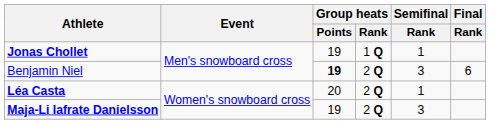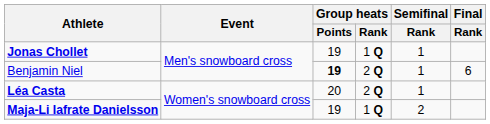 <table class="wikitable" style="font-size:90%">
 <tr>
 <th rowspan=2>Athlete</th>
 <th rowspan=2>Event</th>
 <th colspan=2>Group heats</th>
 <th>Semifinal</th>
 <th>Final</th>
 </tr>
 <tr style="font-size:95%">
 <th>Points</th>
 <th>Rank</th>
 <th>Rank</th>
 <th>Rank</th>
 </tr>
 <tr align=center>
 <td align=left><strong><a href='#'>Jonas Chollet</a></strong></td>
 <td align=left rowspan=2><a href='#'>Men's snowboard cross</a></td>
 <td>19</td>
 <td>1 <strong>Q</strong></td>
 <td>1 <strong></strong></td>
 <td></td>
 </tr>
 <tr align=center>
 <td align=left><a href='#'>Benjamin Niel</a></td>
 <td><strong>19</strong></td>
 <td>2 <strong>Q</strong></td>
-<td>3 <strong></strong></td>
+<td>1 <strong></strong></td>
 <td>6</td>
 </tr>
 <tr align=center>
 <td align=left><strong><a href='#'>Léa Casta</a></strong></td>
 <td align=left rowspan=2><a href='#'>Women's snowboard cross</a></td>
 <td>20</td>
 <td>2 <strong>Q</strong></td>
 <td>1 <strong></strong></td>
 <td></td>
 </tr>
 <tr align=center>
 <td align=left><strong><a href='#'>Maja-Li Iafrate Danielsson</a></strong></td>
 <td>19</td>
-<td>2 <strong>Q</strong></td>
-<td>3 <strong></strong></td>
+<td>1 <strong>Q</strong></td>
+<td>2 <strong></strong></td>
 <td></td>
 </tr>
 </table>
